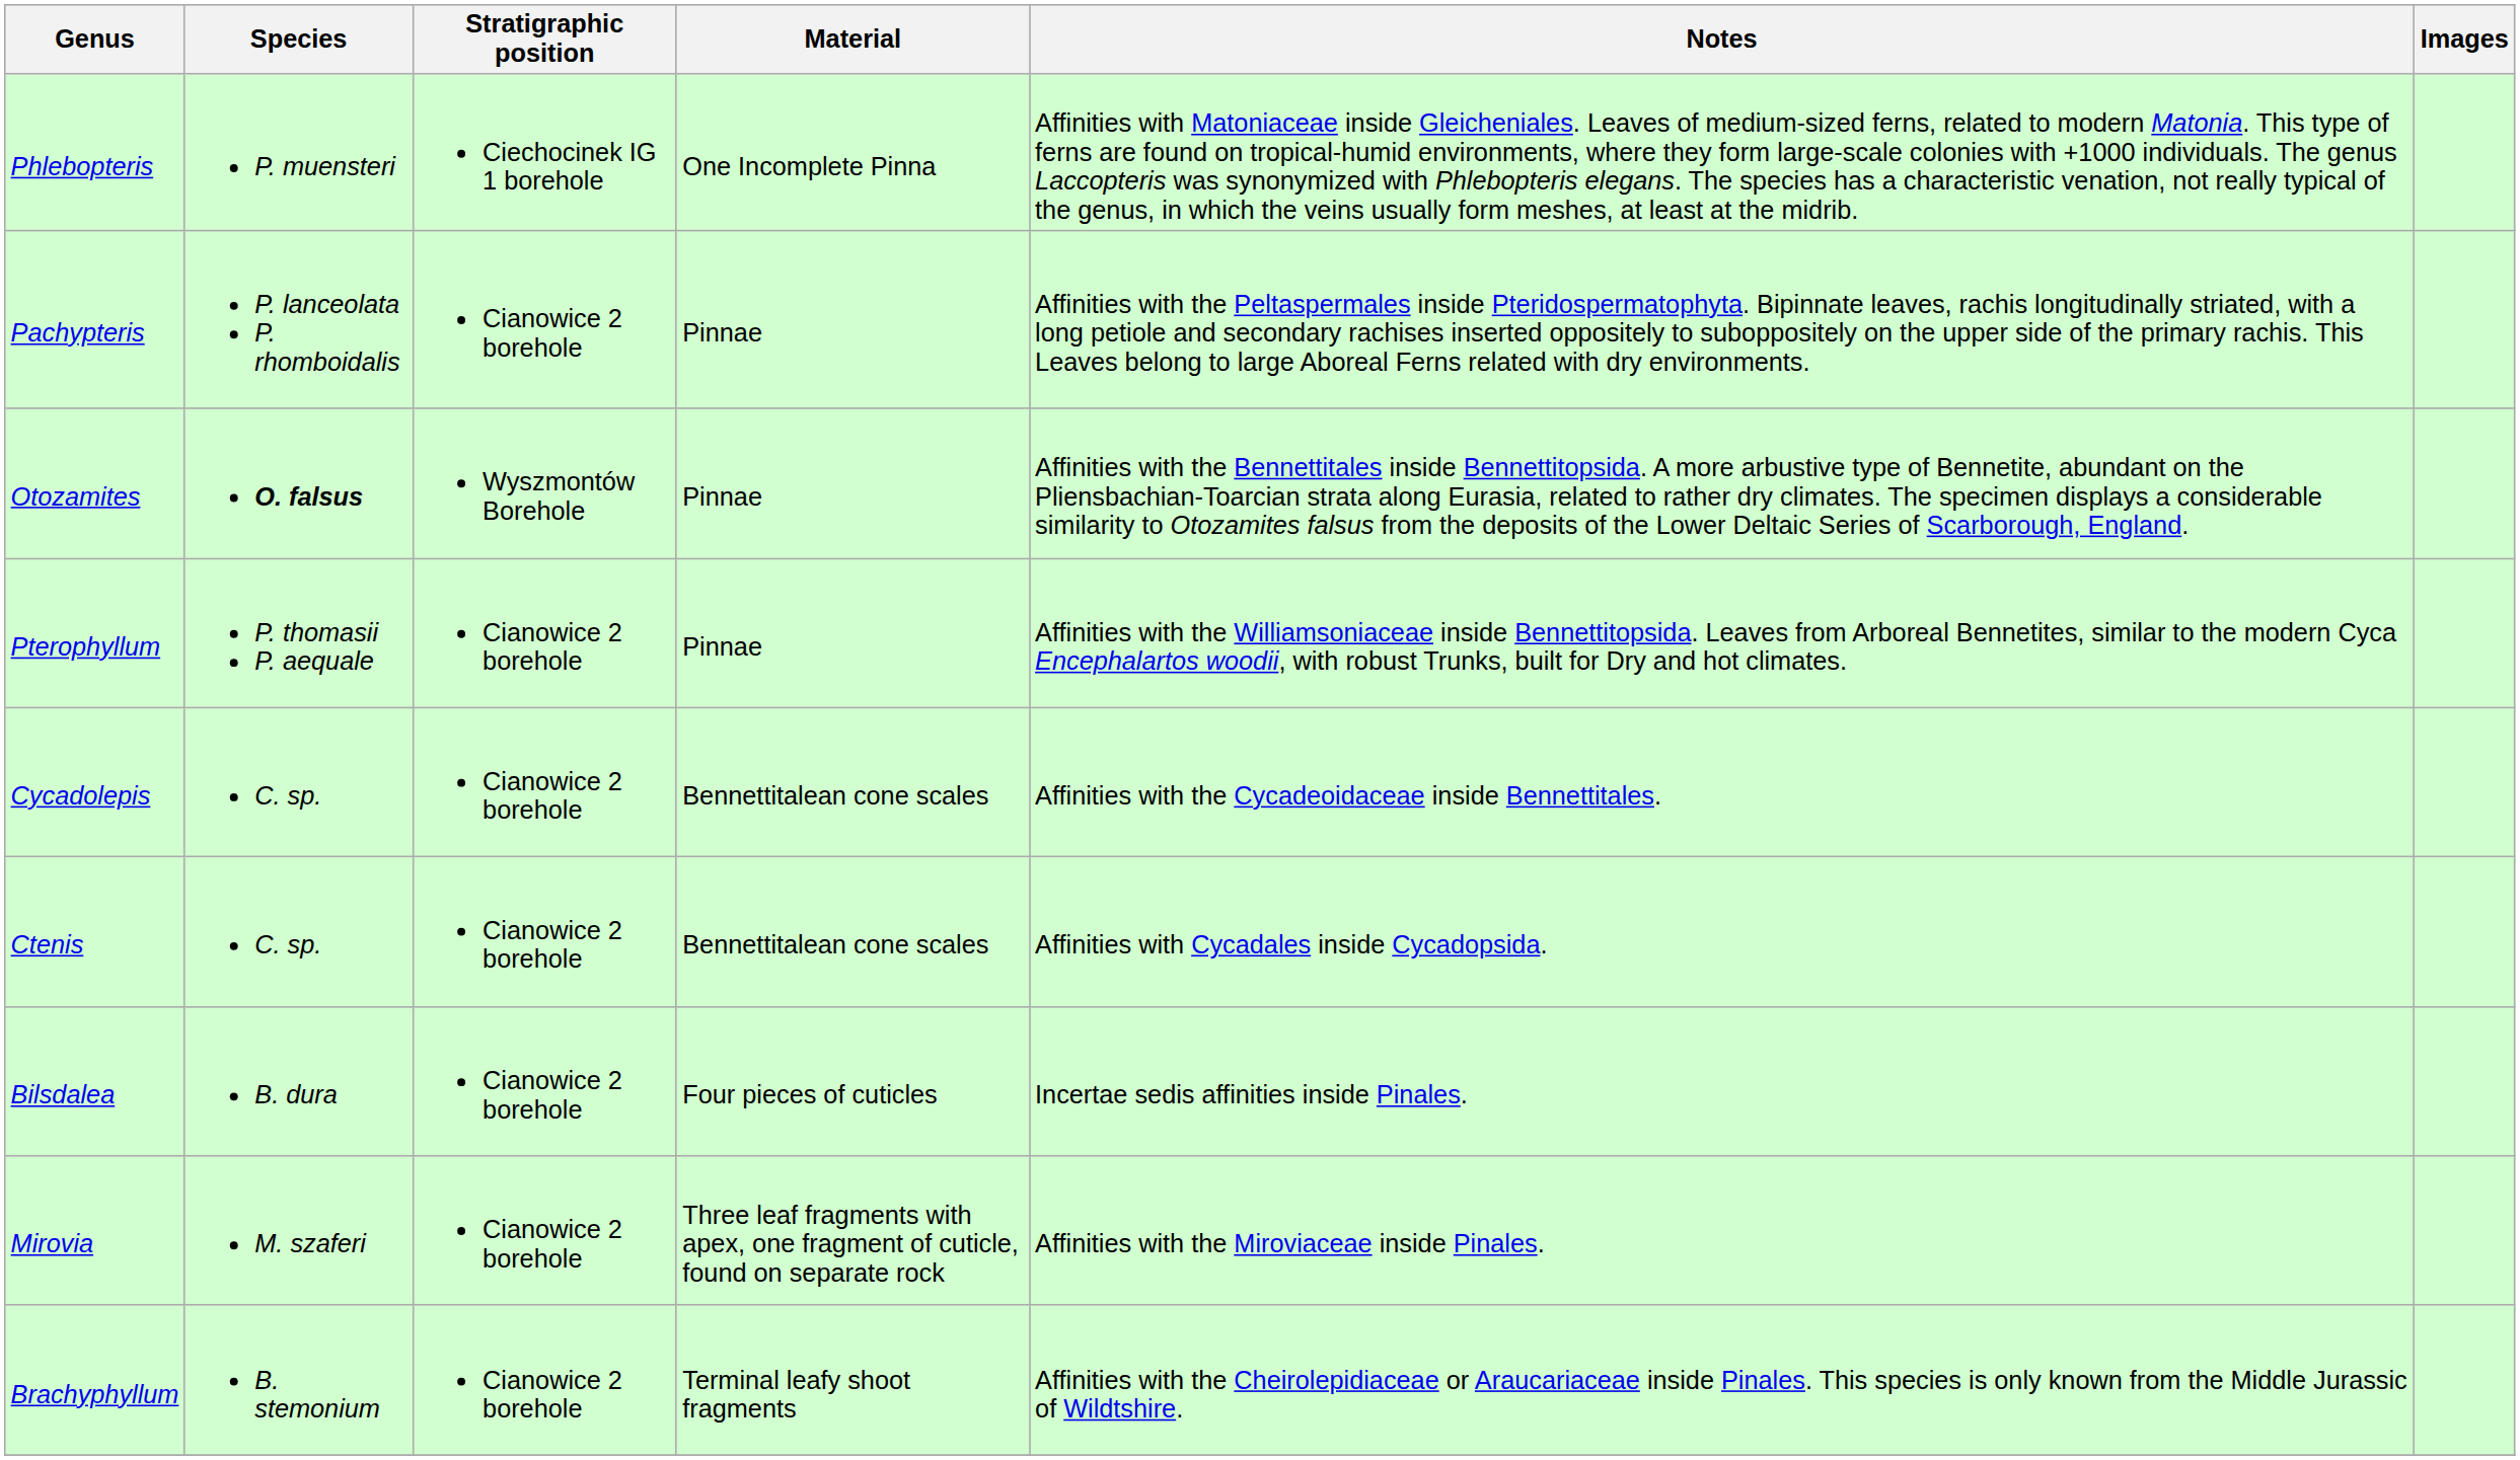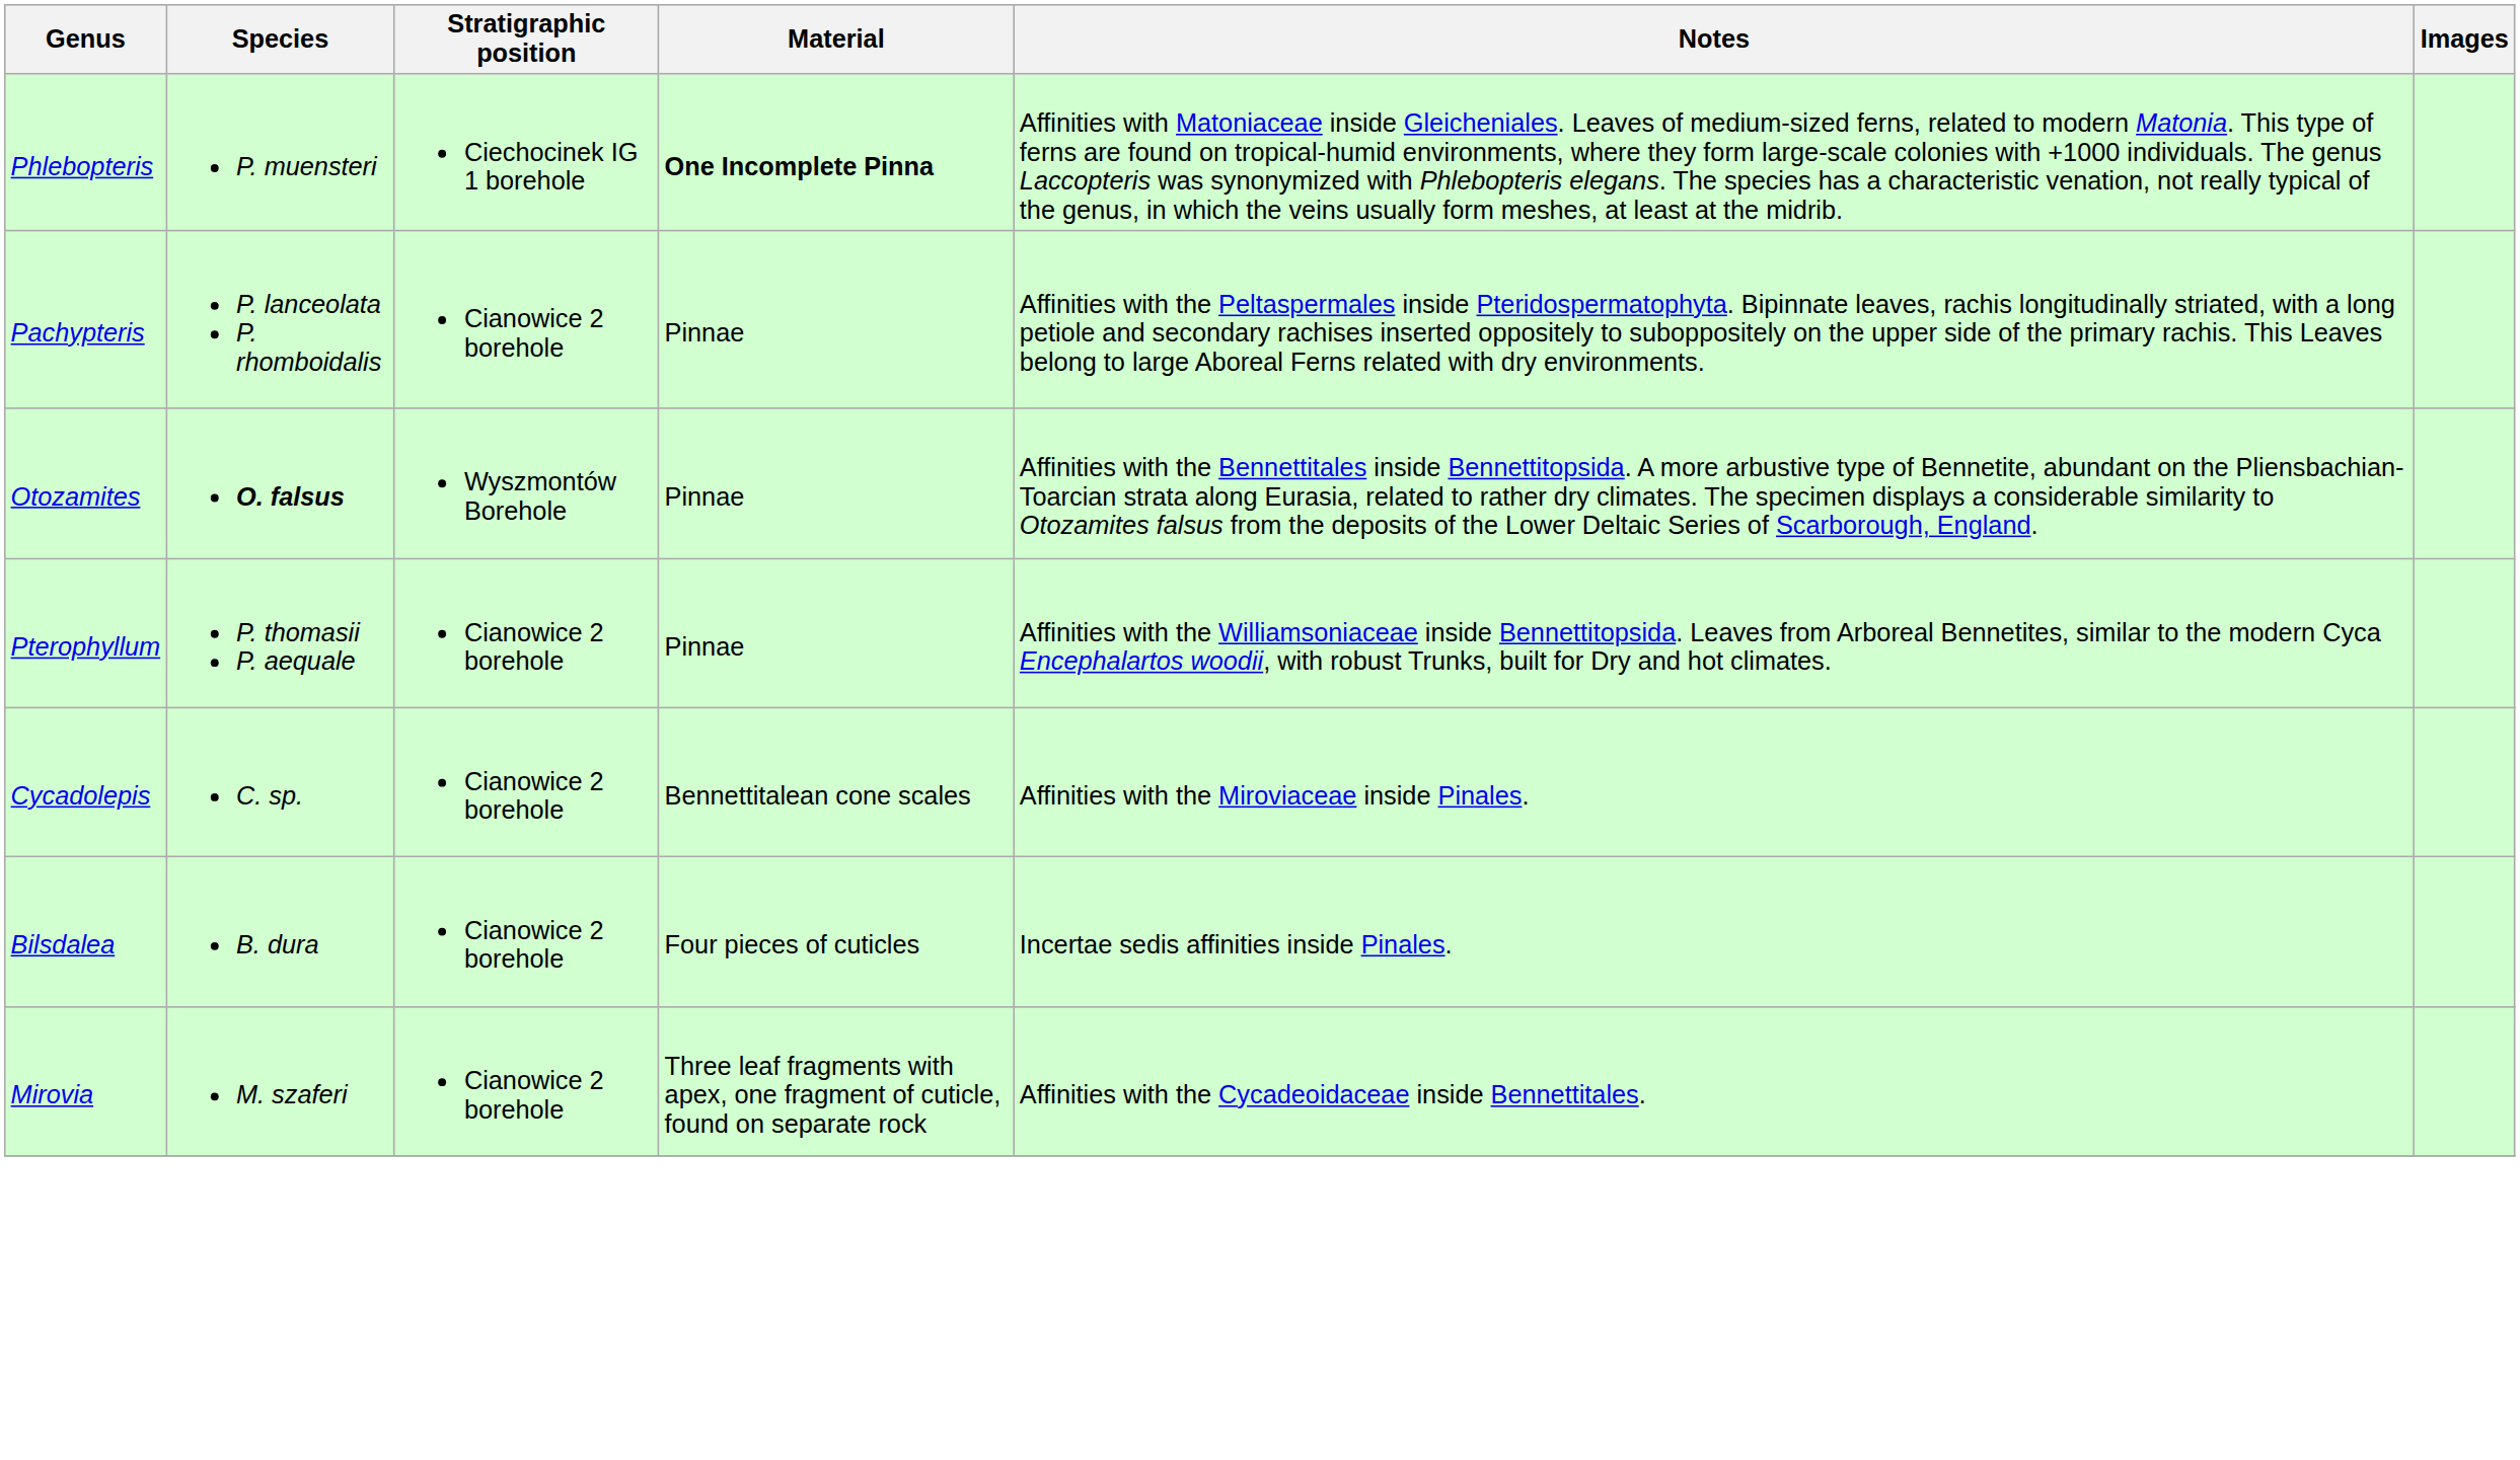 <table class = "wikitable">
 <tr>
 <th>Genus</th>
 <th>Species</th>
 <th>Stratigraphic position</th>
 <th>Material</th>
 <th>Notes</th>
 <th>Images</th>
 </tr>
 <tr>
 <td style="background:#D1FFCF;"><br><em><a href='#'>Phlebopteris</a></em></td>
 <td style="background:#D1FFCF;"><br><ul><li><em>P. muensteri</em></li></ul></td>
 <td style="background:#D1FFCF;"><br><ul><li>Ciechocinek IG 1 borehole</li></ul></td>
-<td style="background:#D1FFCF;"><br>One Incomplete Pinna</td>
+<td style="background:#D1FFCF;"><strong><br>One Incomplete Pinna</strong></td>
 <td style="background:#D1FFCF;"><br>Affinities with <a href='#'>Matoniaceae</a> inside <a href='#'>Gleicheniales</a>. Leaves of medium-sized ferns, related to modern <em><a href='#'>Matonia</a></em>. This type of ferns are found on tropical-humid environments, where they form large-scale colonies with +1000 individuals. The genus <em>Laccopteris</em> was synonymized with <em>Phlebopteris elegans</em>. The species has a characteristic venation, not really typical of the genus, in which the veins usually form meshes, at least at the midrib.</td>
 <td style="background:#D1FFCF;"><br></td>
 </tr>
 <tr>
 <td style="background:#D1FFCF;"><br><em><a href='#'>Pachypteris</a></em></td>
 <td style="background:#D1FFCF;"><br><ul><li><em>P. lanceolata</em></li><li><em>P. rhomboidalis</em></li></ul></td>
 <td style="background:#D1FFCF;"><br><ul><li>Cianowice 2 borehole</li></ul></td>
 <td style="background:#D1FFCF;"><br>Pinnae</td>
 <td style="background:#D1FFCF;"><br>Affinities with the <a href='#'>Peltaspermales</a> inside <a href='#'>Pteridospermatophyta</a>. Bipinnate leaves, rachis longitudinally striated, with a long petiole and secondary rachises inserted oppositely to suboppositely on the upper side of the primary rachis. This Leaves belong to large Aboreal Ferns related with dry environments.</td>
 <td style="background:#D1FFCF;"></td>
 </tr>
 <tr>
 <td style="background:#D1FFCF;"><br><em><a href='#'>Otozamites</a></em></td>
 <td style="background:#D1FFCF;"><strong><br><ul><li><em>O. falsus</em></li></ul></strong></td>
 <td style="background:#D1FFCF;"><br><ul><li>Wyszmontów Borehole</li></ul></td>
 <td style="background:#D1FFCF;"><br>Pinnae</td>
 <td style="background:#D1FFCF;"><br>Affinities with the <a href='#'>Bennettitales</a> inside <a href='#'>Bennettitopsida</a>. A more arbustive type of Bennetite, abundant on the Pliensbachian-Toarcian strata along Eurasia, related to rather dry climates. The specimen displays a considerable similarity to <em>Otozamites falsus</em> from the deposits of the Lower Deltaic Series of <a href='#'>Scarborough, England</a>.</td>
 <td style="background:#D1FFCF;"><br></td>
 </tr>
 <tr>
 <td style="background:#D1FFCF;"><br><em><a href='#'>Pterophyllum</a></em></td>
 <td style="background:#D1FFCF;"><br><ul><li><em>P. thomasii</em></li><li><em>P. aequale</em></li></ul></td>
 <td style="background:#D1FFCF;"><br><ul><li>Cianowice 2 borehole</li></ul></td>
 <td style="background:#D1FFCF;"><br>Pinnae</td>
 <td style="background:#D1FFCF;"><br>Affinities with the <a href='#'>Williamsoniaceae</a> inside <a href='#'>Bennettitopsida</a>. Leaves from Arboreal Bennetites, similar to the modern Cyca <em><a href='#'>Encephalartos woodii</a></em>, with robust Trunks, built for Dry and hot climates.</td>
 <td style="background:#D1FFCF;"><br></td>
 </tr>
 <tr>
 <td style="background:#D1FFCF;"><br><em><a href='#'>Cycadolepis</a></em></td>
 <td style="background:#D1FFCF;"><br><ul><li><em>C. sp.</em></li></ul></td>
 <td style="background:#D1FFCF;"><br><ul><li>Cianowice 2 borehole</li></ul></td>
 <td style="background:#D1FFCF;"><br>Bennettitalean cone scales</td>
-<td style="background:#D1FFCF;"><br>Affinities with the <a href='#'>Cycadeoidaceae</a> inside <a href='#'>Bennettitales</a>.</td>
+<td style="background:#D1FFCF;"><br>Affinities with the <a href='#'>Miroviaceae</a> inside <a href='#'>Pinales</a>.</td>
 <td style="background:#D1FFCF;"></td>
-</tr>
-<tr>
-<td style="background:#D1FFCF;"><br><em><a href='#'>Ctenis</a></em></td>
-<td style="background:#D1FFCF;"><br><ul><li><em>C. sp.</em></li></ul></td>
-<td style="background:#D1FFCF;"><br><ul><li>Cianowice 2 borehole</li></ul></td>
-<td style="background:#D1FFCF;"><br>Bennettitalean cone scales</td>
-<td style="background:#D1FFCF;"><br>Affinities with <a href='#'>Cycadales</a> inside <a href='#'>Cycadopsida</a>.</td>
-<td style="background:#D1FFCF;"><br></td>
 </tr>
 <tr>
 <td style="background:#D1FFCF;"><br><em><a href='#'>Bilsdalea</a></em></td>
 <td style="background:#D1FFCF;"><br><ul><li><em>B. dura</em></li></ul></td>
 <td style="background:#D1FFCF;"><br><ul><li>Cianowice 2 borehole</li></ul></td>
 <td style="background:#D1FFCF;"><br>Four pieces of cuticles</td>
 <td style="background:#D1FFCF;"><br>Incertae sedis affinities inside <a href='#'>Pinales</a>.</td>
 <td style="background:#D1FFCF;"></td>
 </tr>
 <tr>
 <td style="background:#D1FFCF;"><br><em><a href='#'>Mirovia</a></em></td>
 <td style="background:#D1FFCF;"><br><ul><li><em>M. szaferi</em></li></ul></td>
 <td style="background:#D1FFCF;"><br><ul><li>Cianowice 2 borehole</li></ul></td>
 <td style="background:#D1FFCF;"><br>Three leaf fragments with apex, one fragment of cuticle, found on separate rock</td>
-<td style="background:#D1FFCF;"><br>Affinities with the <a href='#'>Miroviaceae</a> inside <a href='#'>Pinales</a>.</td>
-<td style="background:#D1FFCF;"></td>
-</tr>
-<tr>
-<td style="background:#D1FFCF;"><br><em><a href='#'>Brachyphyllum</a></em></td>
-<td style="background:#D1FFCF;"><br><ul><li><em>B. stemonium</em></li></ul></td>
-<td style="background:#D1FFCF;"><br><ul><li>Cianowice 2 borehole</li></ul></td>
-<td style="background:#D1FFCF;"><br>Terminal leafy shoot fragments</td>
-<td style="background:#D1FFCF;"><br>Affinities with the <a href='#'>Cheirolepidiaceae</a> or <a href='#'>Araucariaceae</a> inside <a href='#'>Pinales</a>. This species is only known from the Middle Jurassic of <a href='#'>Wildtshire</a>.</td>
+<td style="background:#D1FFCF;"><br>Affinities with the <a href='#'>Cycadeoidaceae</a> inside <a href='#'>Bennettitales</a>.</td>
 <td style="background:#D1FFCF;"></td>
 </tr>
 <tr>
 </tr>
 </table>
